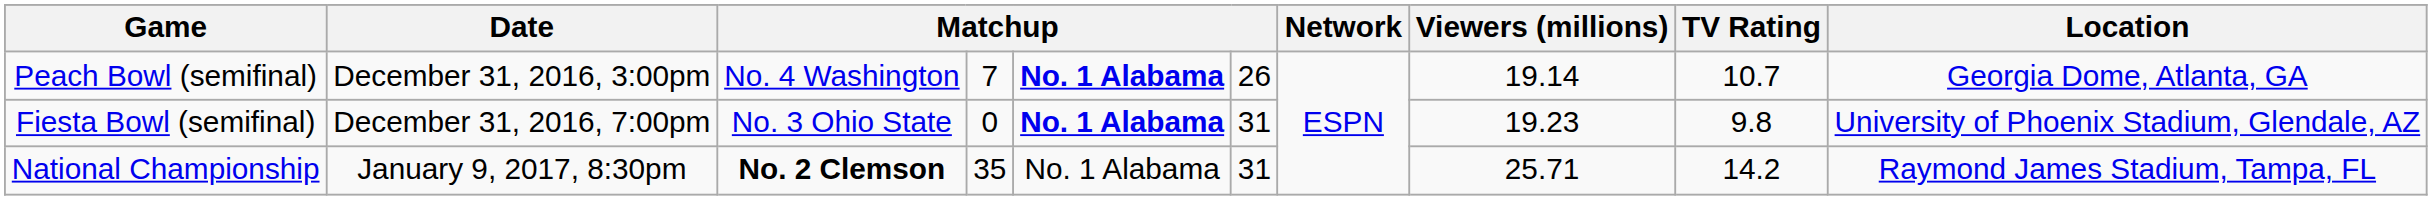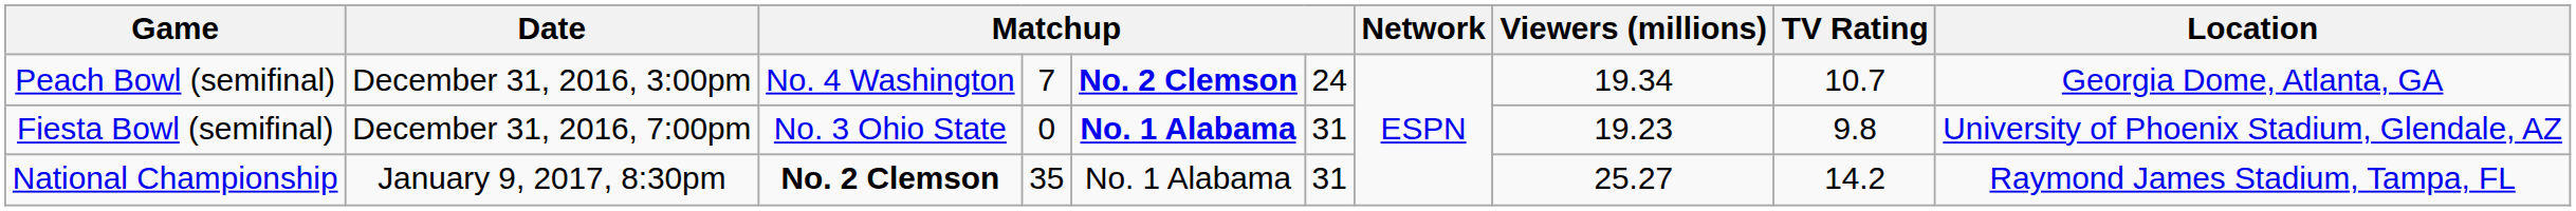 <table class="wikitable" style="text-align:center;">
 <tr>
 <th>Game</th>
 <th>Date</th>
 <th colspan=4>Matchup</th>
 <th>Network</th>
 <th>Viewers (millions)</th>
 <th>TV Rating</th>
 <th>Location</th>
 </tr>
 <tr>
 <td><a href='#'>Peach Bowl</a> (semifinal)</td>
 <td>December 31, 2016, 3:00pm</td>
 <td><a href='#'>No. 4 Washington</a></td>
 <td>7</td>
-<td><strong><a href='#'>No. 1 Alabama</a></strong></td>
-<td>26</td>
+<td><strong><a href='#'>No. 2 Clemson</a></strong></td>
+<td>24</td>
 <td rowspan=3><a href='#'>ESPN</a></td>
-<td>19.14</td>
+<td>19.34</td>
 <td>10.7</td>
 <td><a href='#'>Georgia Dome, Atlanta, GA</a></td>
 </tr>
 <tr>
 <td><a href='#'>Fiesta Bowl</a> (semifinal)</td>
 <td>December 31, 2016, 7:00pm</td>
 <td><a href='#'>No. 3 Ohio State</a></td>
 <td>0</td>
 <td><strong><a href='#'>No. 1 Alabama</a></strong></td>
 <td>31</td>
 <td>19.23</td>
 <td>9.8</td>
 <td><a href='#'>University of Phoenix Stadium, Glendale, AZ</a></td>
 </tr>
 <tr>
 <td><a href='#'>National Championship</a></td>
 <td>January 9, 2017, 8:30pm</td>
 <td><strong>No. 2 Clemson</strong></td>
 <td>35</td>
 <td>No. 1 Alabama</td>
 <td>31</td>
-<td>25.71</td>
+<td>25.27</td>
 <td>14.2</td>
 <td><a href='#'>Raymond James Stadium, Tampa, FL</a></td>
 </tr>
 </table>
